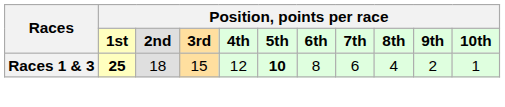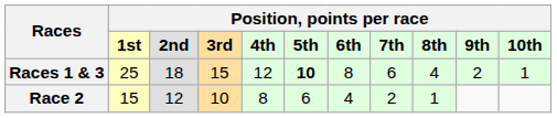 <table class="wikitable" style="font-size: 85%;">
 <tr>
 <th rowspan=2>Races</th>
 <th colspan=10>Position, points per race</th>
 </tr>
 <tr>
 <td style="background:#ffffbf;"> <strong>1st</strong> </td>
 <td style="background:#dfdfdf;"> <strong>2nd</strong> </td>
 <td style="background:#ffdf9f;"> <strong>3rd</strong> </td>
 <td style="background:#dfffdf;"> <strong>4th</strong> </td>
 <td style="background:#dfffdf;"> <strong>5th</strong> </td>
 <td style="background:#dfffdf;"> <strong>6th</strong> </td>
 <td style="background:#dfffdf;"> <strong>7th</strong> </td>
 <td style="background:#dfffdf;"> <strong>8th</strong> </td>
 <td style="background:#dfffdf;"> <strong>9th</strong> </td>
 <td style="background:#dfffdf;"> <strong>10th</strong> </td>
 </tr>
 <tr style="text-align:center;">
 <th>Races 1 & 3</th>
-<td style="background:#ffffbf;"><strong>25</strong></td>
+<td style="background:#ffffbf;">25</td>
 <td style="background:#dfdfdf;">18</td>
 <td style="background:#ffdf9f;">15</td>
 <td style="background:#dfffdf;">12</td>
 <td style="background:#dfffdf;"><strong>10</strong></td>
 <td style="background:#dfffdf;">8</td>
 <td style="background:#dfffdf;">6</td>
 <td style="background:#dfffdf;">4</td>
 <td style="background:#dfffdf;">2</td>
 <td style="background:#dfffdf;">1</td>
 </tr>
+<tr style="text-align:center;">
+<th>Race 2</th>
+<td style="background:#ffffbf;">15</td>
+<td style="background:#dfdfdf;">12</td>
+<td style="background:#ffdf9f;">10</td>
+<td style="background:#dfffdf;">8</td>
+<td style="background:#dfffdf;">6</td>
+<td style="background:#dfffdf;">4</td>
+<td style="background:#dfffdf;">2</td>
+<td style="background:#dfffdf;">1</td>
+<td></td>
+<td></td>
+</tr>
 </table>
